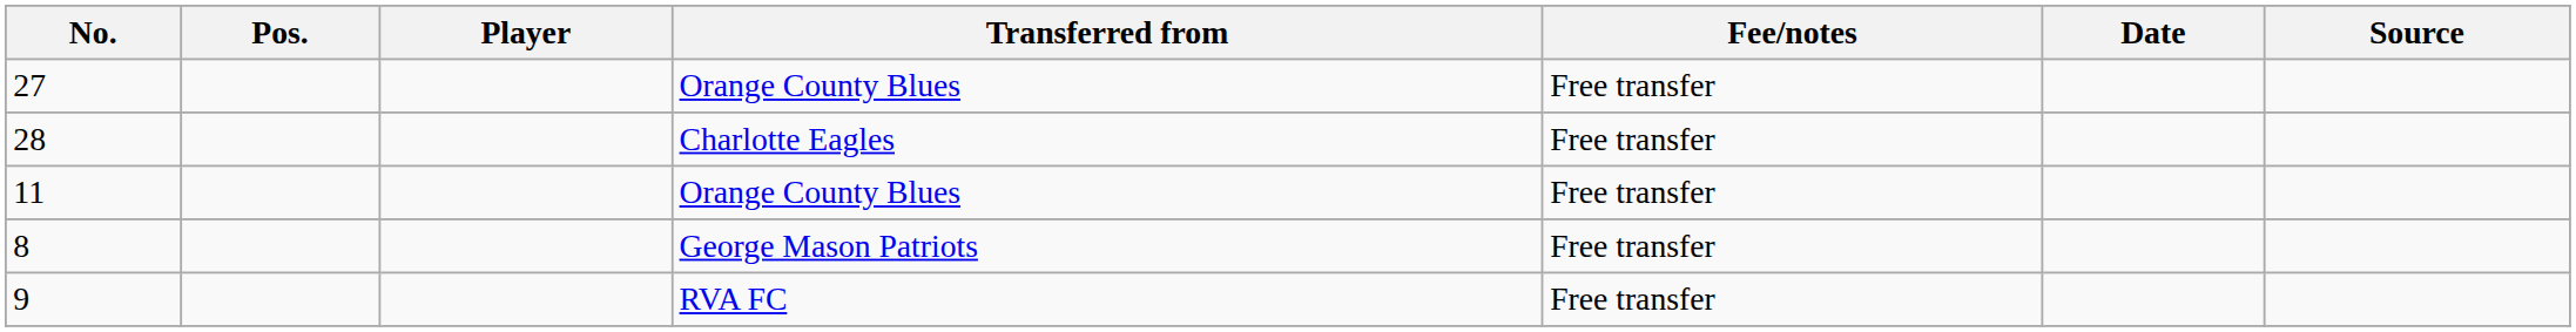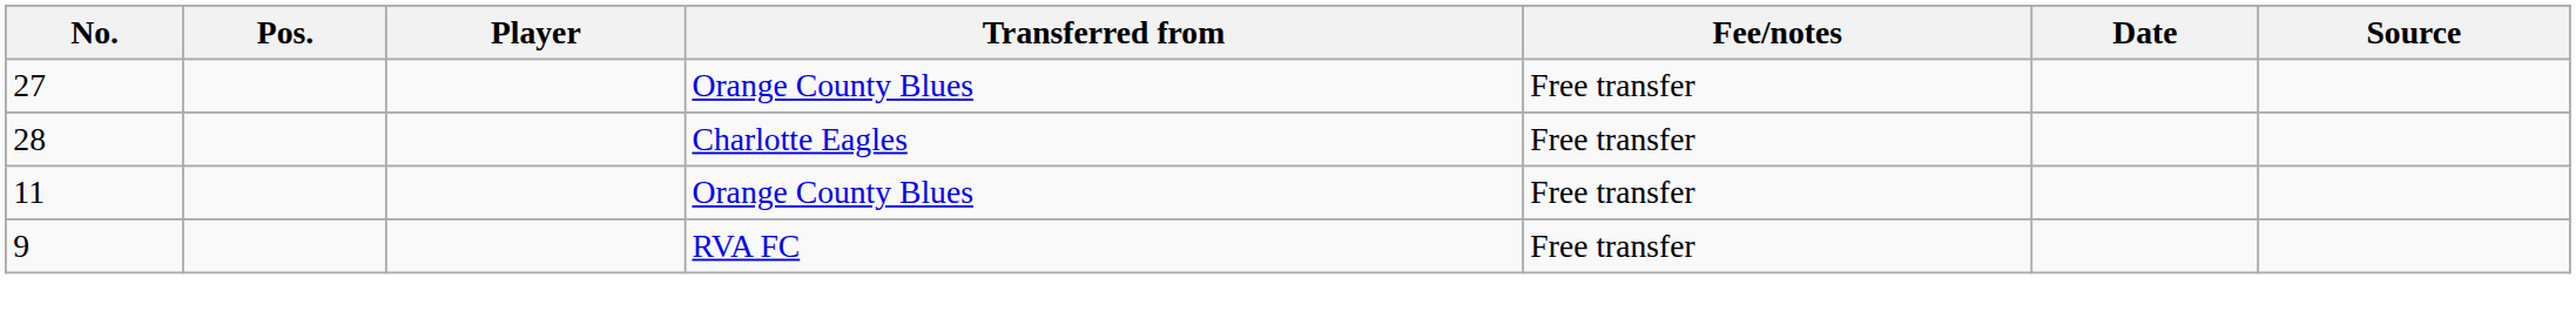 <table class="wikitable sortable" style="width:95%; text-align:center; font-size:95%; text-align:left;">
 <tr>
 <th><strong>No.</strong></th>
 <th><strong>Pos.</strong></th>
 <th><strong>Player</strong></th>
 <th><strong>Transferred from</strong></th>
 <th><strong>Fee/notes</strong></th>
 <th><strong>Date</strong></th>
 <th><strong>Source</strong></th>
 </tr>
 <tr>
 <td>27</td>
 <td align=center></td>
 <td></td>
 <td> <a href='#'>Orange County Blues</a></td>
 <td>Free transfer</td>
 <td></td>
 <td></td>
 </tr>
 <tr>
 <td>28</td>
 <td align=center></td>
 <td></td>
 <td> <a href='#'>Charlotte Eagles</a></td>
 <td>Free transfer</td>
 <td></td>
 <td></td>
 </tr>
 <tr>
 <td>11</td>
 <td align=center></td>
 <td></td>
 <td> <a href='#'>Orange County Blues</a></td>
 <td>Free transfer</td>
 <td></td>
 <td></td>
 </tr>
 <tr>
-<td>8</td>
-<td align=center></td>
-<td></td>
-<td> <a href='#'>George Mason Patriots</a></td>
-<td>Free transfer</td>
-<td></td>
-<td></td>
-</tr>
-<tr>
 <td>9</td>
 <td align=center></td>
 <td></td>
 <td> <a href='#'>RVA FC</a></td>
 <td>Free transfer</td>
 <td></td>
 <td></td>
 </tr>
 </table>
